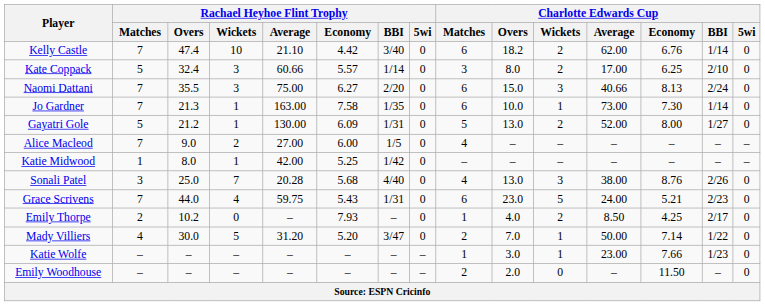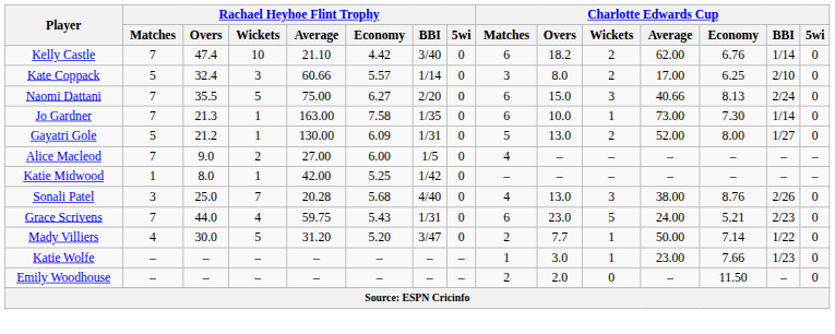 <table class="wikitable" style="text-align:center; width:82%;">
 <tr>
 <th rowspan=2>Player</th>
 <th colspan=7><a href='#'>Rachael Heyhoe Flint Trophy</a></th>
 <th colspan=7><a href='#'>Charlotte Edwards Cup</a></th>
 </tr>
 <tr>
 <th>Matches</th>
 <th>Overs</th>
 <th>Wickets</th>
 <th>Average</th>
 <th>Economy</th>
 <th>BBI</th>
 <th>5wi</th>
 <th>Matches</th>
 <th>Overs</th>
 <th>Wickets</th>
 <th>Average</th>
 <th>Economy</th>
 <th>BBI</th>
 <th>5wi</th>
 </tr>
 <tr>
 <td><a href='#'>Kelly Castle</a></td>
 <td>7</td>
 <td>47.4</td>
 <td>10</td>
 <td>21.10</td>
 <td>4.42</td>
 <td>3/40</td>
 <td>0</td>
 <td>6</td>
 <td>18.2</td>
 <td>2</td>
 <td>62.00</td>
 <td>6.76</td>
 <td>1/14</td>
 <td>0</td>
 </tr>
 <tr>
 <td><a href='#'>Kate Coppack</a></td>
 <td>5</td>
 <td>32.4</td>
 <td>3</td>
 <td>60.66</td>
 <td>5.57</td>
 <td>1/14</td>
 <td>0</td>
 <td>3</td>
 <td>8.0</td>
 <td>2</td>
 <td>17.00</td>
 <td>6.25</td>
 <td>2/10</td>
 <td>0</td>
 </tr>
 <tr>
 <td><a href='#'>Naomi Dattani</a></td>
 <td>7</td>
 <td>35.5</td>
-<td>3</td>
+<td>5</td>
 <td>75.00</td>
 <td>6.27</td>
 <td>2/20</td>
 <td>0</td>
 <td>6</td>
 <td>15.0</td>
 <td>3</td>
 <td>40.66</td>
 <td>8.13</td>
 <td>2/24</td>
 <td>0</td>
 </tr>
 <tr>
 <td><a href='#'>Jo Gardner</a></td>
 <td>7</td>
 <td>21.3</td>
 <td>1</td>
 <td>163.00</td>
 <td>7.58</td>
 <td>1/35</td>
 <td>0</td>
 <td>6</td>
 <td>10.0</td>
 <td>1</td>
 <td>73.00</td>
 <td>7.30</td>
 <td>1/14</td>
 <td>0</td>
 </tr>
 <tr>
 <td><a href='#'>Gayatri Gole</a></td>
 <td>5</td>
 <td>21.2</td>
 <td>1</td>
 <td>130.00</td>
 <td>6.09</td>
 <td>1/31</td>
 <td>0</td>
 <td>5</td>
 <td>13.0</td>
 <td>2</td>
 <td>52.00</td>
 <td>8.00</td>
 <td>1/27</td>
 <td>0</td>
 </tr>
 <tr>
 <td><a href='#'>Alice Macleod</a></td>
 <td>7</td>
 <td>9.0</td>
 <td>2</td>
 <td>27.00</td>
 <td>6.00</td>
 <td>1/5</td>
 <td>0</td>
 <td>4</td>
 <td>–</td>
 <td>–</td>
 <td>–</td>
 <td>–</td>
 <td>–</td>
 <td>–</td>
 </tr>
 <tr>
 <td><a href='#'>Katie Midwood</a></td>
 <td>1</td>
 <td>8.0</td>
 <td>1</td>
 <td>42.00</td>
 <td>5.25</td>
 <td>1/42</td>
 <td>0</td>
 <td>–</td>
 <td>–</td>
 <td>–</td>
 <td>–</td>
 <td>–</td>
 <td>–</td>
 <td>–</td>
 </tr>
 <tr>
 <td><a href='#'>Sonali Patel</a></td>
 <td>3</td>
 <td>25.0</td>
 <td>7</td>
 <td>20.28</td>
 <td>5.68</td>
 <td>4/40</td>
 <td>0</td>
 <td>4</td>
 <td>13.0</td>
 <td>3</td>
 <td>38.00</td>
 <td>8.76</td>
 <td>2/26</td>
 <td>0</td>
 </tr>
 <tr>
 <td><a href='#'>Grace Scrivens</a></td>
 <td>7</td>
 <td>44.0</td>
 <td>4</td>
 <td>59.75</td>
 <td>5.43</td>
 <td>1/31</td>
 <td>0</td>
 <td>6</td>
 <td>23.0</td>
 <td>5</td>
 <td>24.00</td>
 <td>5.21</td>
 <td>2/23</td>
 <td>0</td>
 </tr>
 <tr>
-<td><a href='#'>Emily Thorpe</a></td>
-<td>2</td>
-<td>10.2</td>
-<td>0</td>
-<td>–</td>
-<td>7.93</td>
-<td>–</td>
-<td>0</td>
-<td>1</td>
-<td>4.0</td>
-<td>2</td>
-<td>8.50</td>
-<td>4.25</td>
-<td>2/17</td>
-<td>0</td>
-</tr>
-<tr>
 <td><a href='#'>Mady Villiers</a></td>
 <td>4</td>
 <td>30.0</td>
 <td>5</td>
 <td>31.20</td>
 <td>5.20</td>
 <td>3/47</td>
 <td>0</td>
 <td>2</td>
-<td>7.0</td>
+<td>7.7</td>
 <td>1</td>
 <td>50.00</td>
 <td>7.14</td>
 <td>1/22</td>
 <td>0</td>
 </tr>
 <tr>
 <td><a href='#'>Katie Wolfe</a></td>
 <td>–</td>
 <td>–</td>
 <td>–</td>
 <td>–</td>
 <td>–</td>
 <td>–</td>
 <td>–</td>
 <td>1</td>
 <td>3.0</td>
 <td>1</td>
 <td>23.00</td>
 <td>7.66</td>
 <td>1/23</td>
 <td>0</td>
 </tr>
 <tr>
 <td><a href='#'>Emily Woodhouse</a></td>
 <td>–</td>
 <td>–</td>
 <td>–</td>
 <td>–</td>
 <td>–</td>
 <td>–</td>
 <td>–</td>
 <td>2</td>
 <td>2.0</td>
 <td>0</td>
 <td>–</td>
 <td>11.50</td>
 <td>–</td>
 <td>0</td>
 </tr>
 <tr>
 <th colspan="15"><small>Source: ESPN Cricinfo</small></th>
 </tr>
 </table>
